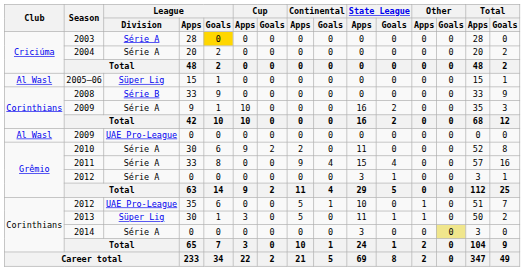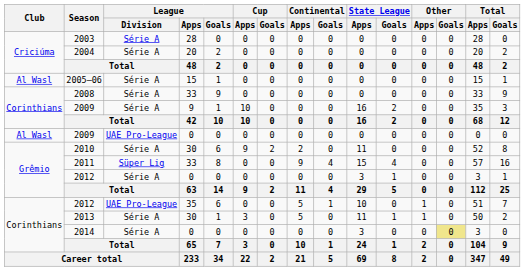 <table class="wikitable" style="text-align:center">
 <tr>
 <th rowspan="2">Club</th>
 <th rowspan="2">Season</th>
 <th colspan="3">League</th>
 <th colspan="2">Cup</th>
 <th colspan="2">Continental</th>
 <th colspan="2"><a href='#'>State League</a></th>
 <th colspan="2">Other</th>
 <th colspan="2">Total</th>
 </tr>
 <tr>
 <th>Division</th>
 <th>Apps</th>
 <th>Goals</th>
 <th>Apps</th>
 <th>Goals</th>
 <th>Apps</th>
 <th>Goals</th>
 <th>Apps</th>
 <th>Goals</th>
 <th>Apps</th>
 <th>Goals</th>
 <th>Apps</th>
 <th>Goals</th>
 </tr>
 <tr>
 <td rowspan="3"><a href='#'>Criciúma</a></td>
 <td>2003</td>
 <td><a href='#'>Série A</a></td>
 <td>28</td>
-<td style="background: gold;">0</td>
+<td>0</td>
 <td>0</td>
 <td>0</td>
 <td>0</td>
 <td>0</td>
 <td>0</td>
 <td>0</td>
 <td>0</td>
 <td>0</td>
 <td>28</td>
 <td>0</td>
 </tr>
 <tr>
 <td>2004</td>
 <td>Série A</td>
 <td>20</td>
 <td>2</td>
 <td>0</td>
 <td>0</td>
 <td>0</td>
 <td>0</td>
 <td>0</td>
 <td>0</td>
 <td>0</td>
 <td>0</td>
 <td>20</td>
 <td>2</td>
 </tr>
 <tr>
 <th colspan="2">Total</th>
 <th>48</th>
 <th>2</th>
 <th>0</th>
 <th>0</th>
 <th>0</th>
 <th>0</th>
 <th>0</th>
 <th>0</th>
 <th>0</th>
 <th>0</th>
 <th>48</th>
 <th>2</th>
 </tr>
 <tr>
 <td><a href='#'>Al Wasl</a></td>
 <td>2005–06</td>
-<td><a href='#'>Süper Lig</a></td>
+<td>Série A</td>
 <td>15</td>
 <td>1</td>
 <td>0</td>
 <td>0</td>
 <td>0</td>
 <td>0</td>
 <td>0</td>
 <td>0</td>
 <td>0</td>
 <td>0</td>
 <td>15</td>
 <td>1</td>
 </tr>
 <tr>
 <td rowspan="3"><a href='#'>Corinthians</a></td>
 <td>2008</td>
-<td><a href='#'>Série B</a></td>
+<td>Série A</td>
 <td>33</td>
 <td>9</td>
 <td>0</td>
 <td>0</td>
 <td>0</td>
 <td>0</td>
 <td>0</td>
 <td>0</td>
 <td>0</td>
 <td>0</td>
 <td>33</td>
 <td>9</td>
 </tr>
 <tr>
 <td>2009</td>
 <td>Série A</td>
 <td>9</td>
 <td>1</td>
 <td>10</td>
 <td>0</td>
 <td>0</td>
 <td>0</td>
 <td>16</td>
 <td>2</td>
 <td>0</td>
 <td>0</td>
 <td>35</td>
 <td>3</td>
 </tr>
 <tr>
 <th colspan="2">Total</th>
 <th>42</th>
 <th>10</th>
 <th>10</th>
 <th>0</th>
 <th>0</th>
 <th>0</th>
 <th>16</th>
 <th>2</th>
 <th>0</th>
 <th>0</th>
 <th>68</th>
 <th>12</th>
 </tr>
 <tr>
 <td><a href='#'>Al Wasl</a></td>
 <td>2009</td>
 <td><a href='#'>UAE Pro-League</a></td>
 <td>0</td>
 <td>0</td>
 <td>0</td>
 <td>0</td>
 <td>0</td>
 <td>0</td>
 <td>0</td>
 <td>0</td>
 <td>0</td>
 <td>0</td>
 <td>0</td>
 <td>0</td>
 </tr>
 <tr>
 <td rowspan="4"><a href='#'>Grêmio</a></td>
 <td>2010</td>
 <td>Série A</td>
 <td>30</td>
 <td>6</td>
 <td>9</td>
 <td>2</td>
 <td>2</td>
 <td>0</td>
 <td>11</td>
 <td>0</td>
 <td>0</td>
 <td>0</td>
 <td>52</td>
 <td>8</td>
 </tr>
 <tr>
 <td>2011</td>
-<td>Série A</td>
+<td><a href='#'>Süper Lig</a></td>
 <td>33</td>
 <td>8</td>
 <td>0</td>
 <td>0</td>
 <td>9</td>
 <td>4</td>
 <td>15</td>
 <td>4</td>
 <td>0</td>
 <td>0</td>
 <td>57</td>
 <td>16</td>
 </tr>
 <tr>
 <td>2012</td>
 <td>Série A</td>
 <td>0</td>
 <td>0</td>
 <td>0</td>
 <td>0</td>
 <td>0</td>
 <td>0</td>
 <td>3</td>
 <td>1</td>
 <td>0</td>
 <td>0</td>
 <td>3</td>
 <td>1</td>
 </tr>
 <tr>
 <th colspan="2">Total</th>
 <th>63</th>
 <th>14</th>
 <th>9</th>
 <th>2</th>
 <th>11</th>
 <th>4</th>
 <th>29</th>
 <th>5</th>
 <th>0</th>
 <th>0</th>
 <th>112</th>
 <th>25</th>
 </tr>
 <tr>
 <td rowspan="4">Corinthians</td>
 <td>2012</td>
 <td><a href='#'>UAE Pro-League</a></td>
 <td>35</td>
 <td>6</td>
 <td>0</td>
 <td>0</td>
 <td>5</td>
 <td>1</td>
 <td>10</td>
 <td>0</td>
 <td>1</td>
 <td>0</td>
 <td>51</td>
 <td>7</td>
 </tr>
 <tr>
 <td>2013</td>
-<td><a href='#'>Süper Lig</a></td>
+<td>Série A</td>
 <td>30</td>
 <td>1</td>
 <td>3</td>
 <td>0</td>
 <td>5</td>
 <td>0</td>
 <td>11</td>
 <td>1</td>
 <td>1</td>
 <td>0</td>
 <td>50</td>
 <td>2</td>
 </tr>
 <tr>
 <td>2014</td>
 <td>Série A</td>
 <td>0</td>
 <td>0</td>
 <td>0</td>
 <td>0</td>
 <td>0</td>
 <td>0</td>
 <td>3</td>
 <td>0</td>
 <td>0</td>
 <td style="background: khaki;">0</td>
 <td>3</td>
 <td>0</td>
 </tr>
 <tr>
 <th colspan="2">Total</th>
 <th>65</th>
 <th>7</th>
 <th>3</th>
 <th>0</th>
 <th>10</th>
 <th>1</th>
 <th>24</th>
 <th>1</th>
 <th>2</th>
 <th>0</th>
 <th>104</th>
 <th>9</th>
 </tr>
 <tr>
 <th colspan="3">Career total</th>
 <th>233</th>
 <th>34</th>
 <th>22</th>
 <th>2</th>
 <th>21</th>
 <th>5</th>
 <th>69</th>
 <th>8</th>
 <th>2</th>
 <th>0</th>
 <th>347</th>
 <th>49</th>
 </tr>
 </table>
